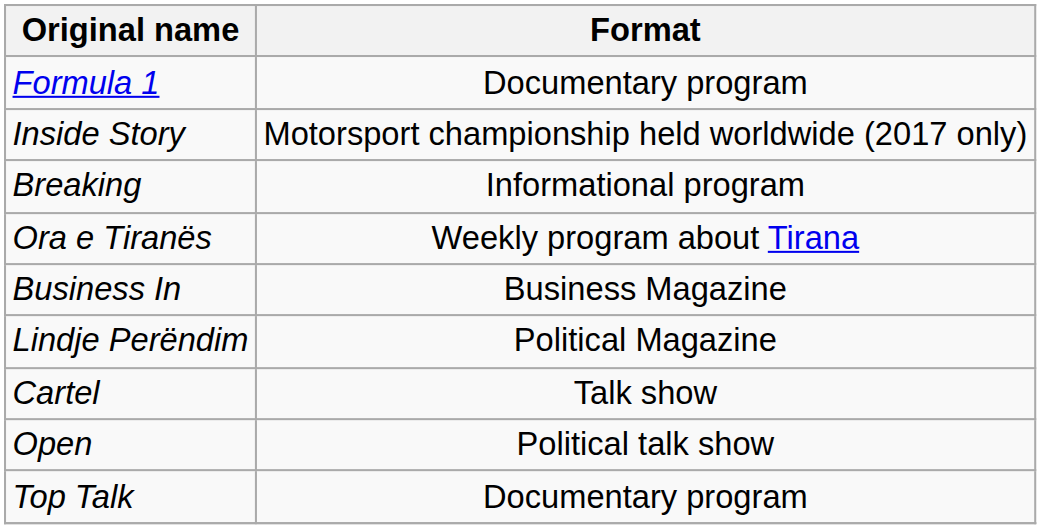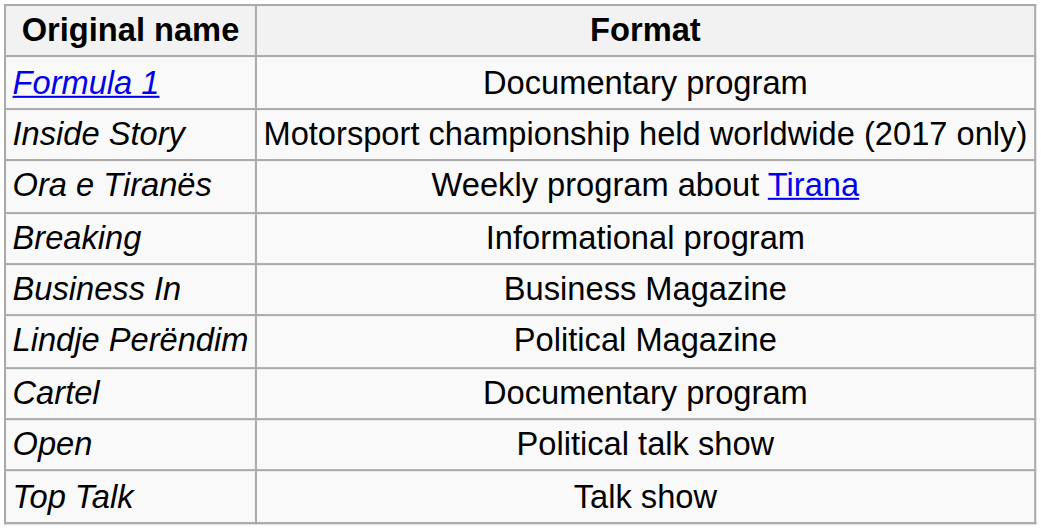 <table class="wikitable">
 <tr>
 <th>Original name</th>
 <th>Format</th>
 </tr>
 <tr>
 <td><em><a href='#'>Formula 1</a></em></td>
 <td align=center>Documentary program</td>
 </tr>
 <tr>
 <td><em>Inside Story</em></td>
 <td align=center>Motorsport championship held worldwide (2017 only)</td>
 </tr>
 <tr>
+<td><em>Ora e Tiranës</em></td>
+<td align=center>Weekly program about <a href='#'>Tirana</a></td>
+</tr>
+<tr>
 <td><em>Breaking</em></td>
 <td align=center>Informational program</td>
-</tr>
-<tr>
-<td><em>Ora e Tiranës</em></td>
-<td align=center>Weekly program about <a href='#'>Tirana</a></td>
 </tr>
 <tr>
 <td><em>Business In</em></td>
 <td align=center>Business Magazine</td>
 </tr>
 <tr>
 <td><em>Lindje Perëndim</em></td>
 <td align=center>Political Magazine</td>
 </tr>
 <tr>
 <td><em>Cartel</em></td>
-<td align=center>Talk show</td>
+<td align=center>Documentary program</td>
 </tr>
 <tr>
 <td><em>Open</em></td>
 <td align=center>Political talk show</td>
 </tr>
 <tr>
 <td><em>Top Talk</em></td>
-<td align=center>Documentary program</td>
+<td align=center>Talk show</td>
 </tr>
 <tr>
 </tr>
 </table>
